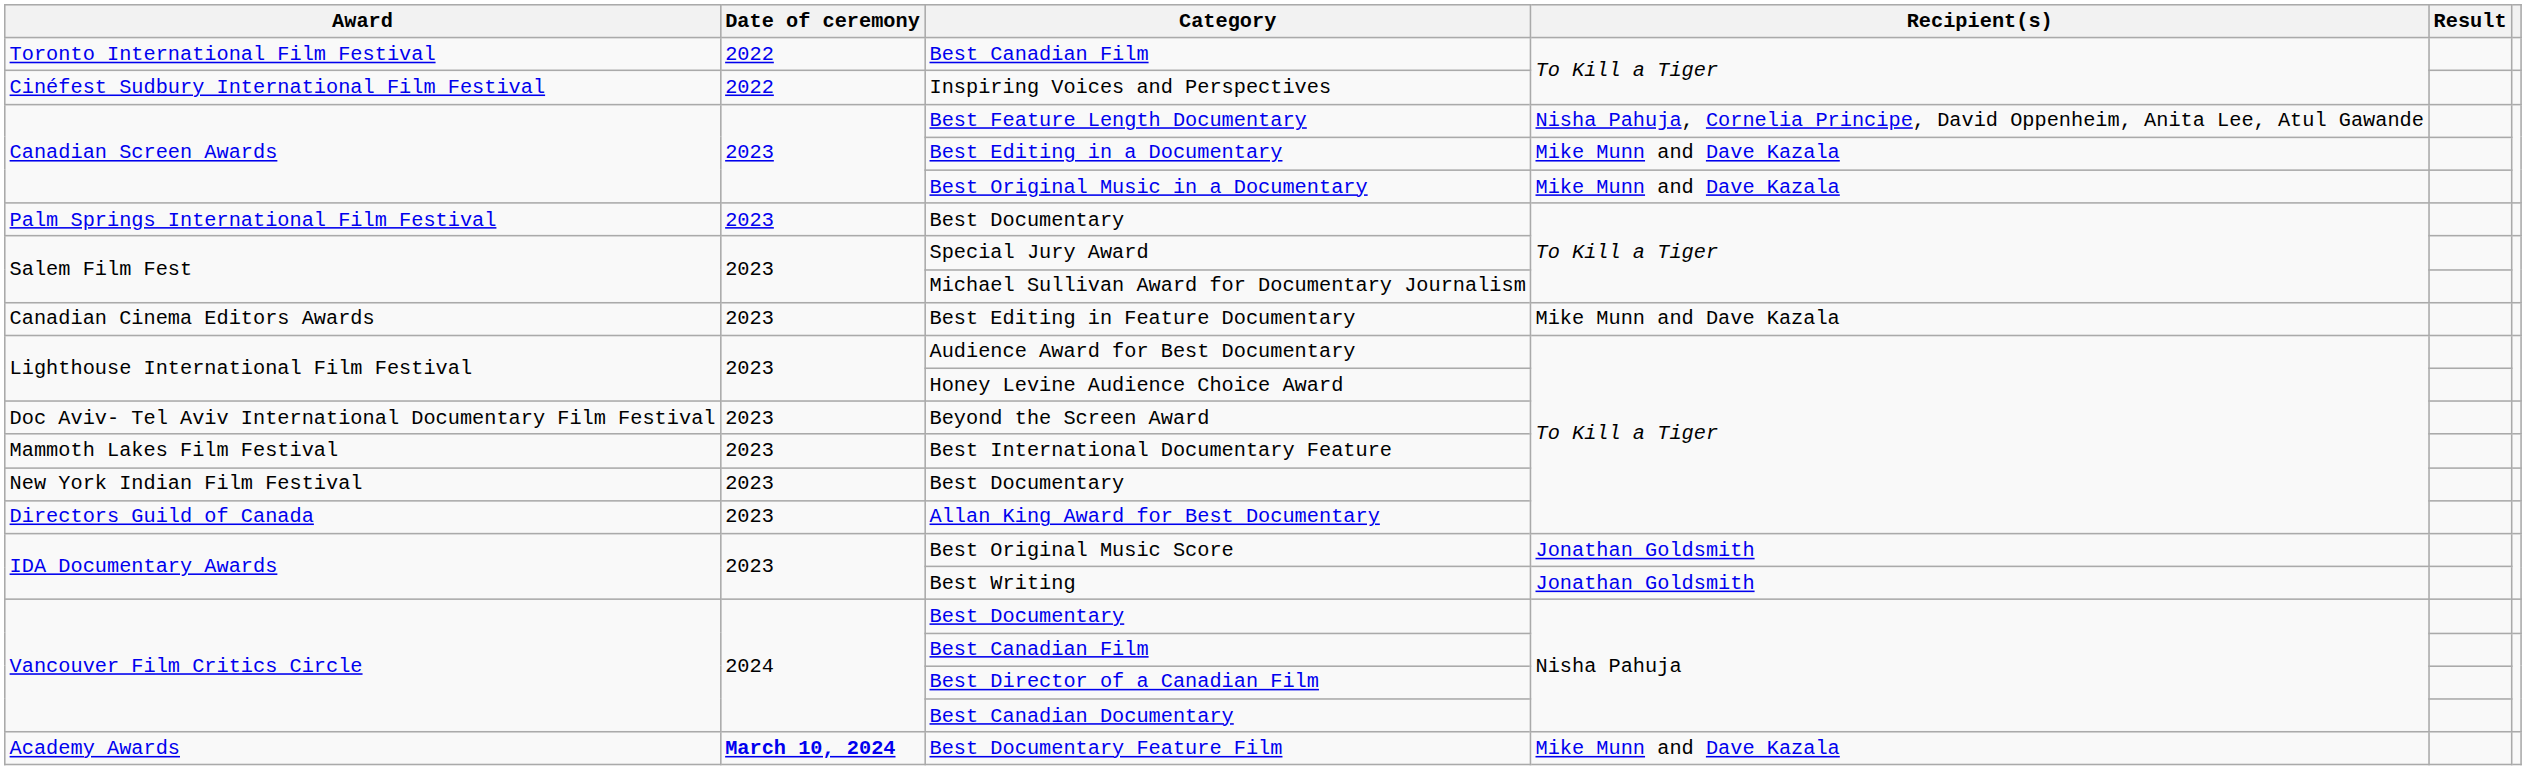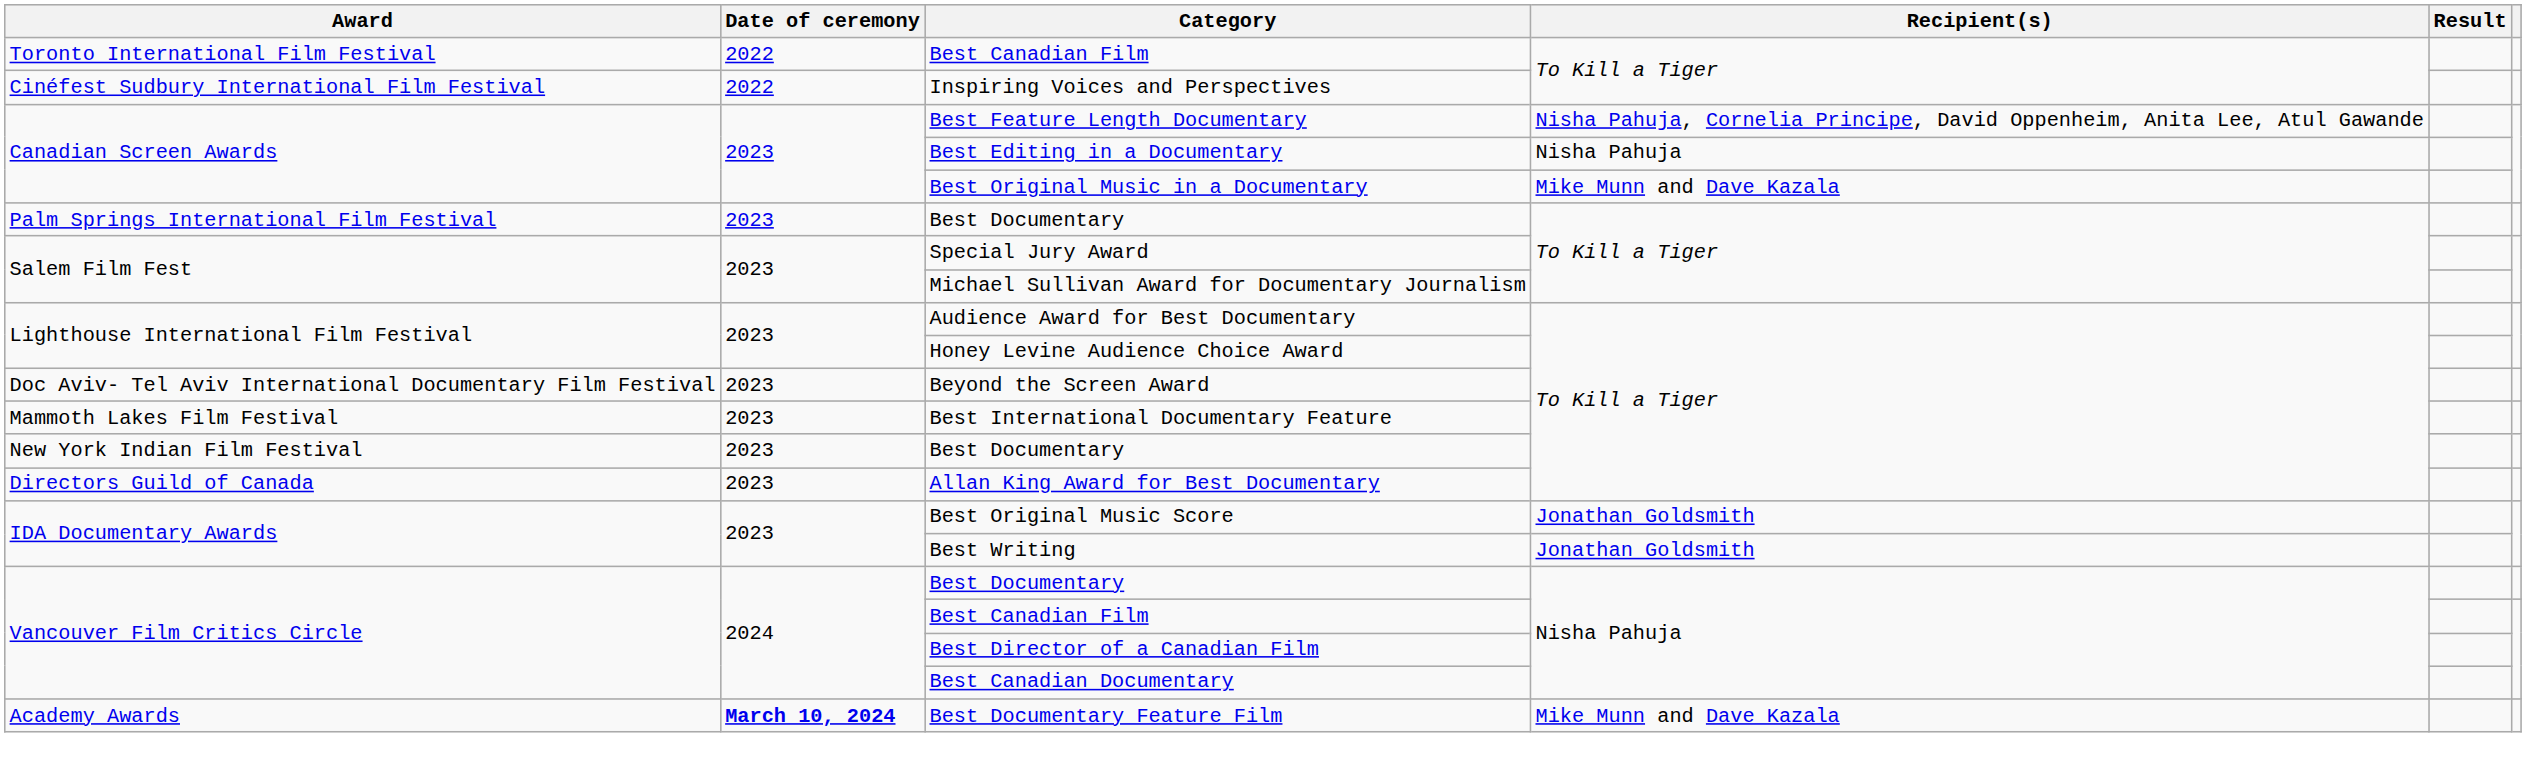 <table class="wikitable plainrowheaders sortable">
 <tr>
 <th scope="col">Award</th>
 <th scope="col">Date of ceremony</th>
 <th scope="col">Category</th>
 <th scope="col">Recipient(s)</th>
 <th scope="col">Result</th>
 <th scope="col" class="unsortable"></th>
 </tr>
 <tr>
 <td><a href='#'>Toronto International Film Festival</a></td>
 <td><a href='#'>2022</a></td>
 <td><a href='#'>Best Canadian Film</a> </td>
 <td rowspan="2"><em>To Kill a Tiger</em></td>
 <td></td>
 <td></td>
 </tr>
 <tr>
 <td><a href='#'>Cinéfest Sudbury International Film Festival</a></td>
 <td><a href='#'>2022</a></td>
 <td>Inspiring Voices and Perspectives</td>
 <td></td>
 <td></td>
 </tr>
 <tr>
 <td rowspan=3><a href='#'>Canadian Screen Awards</a></td>
 <td rowspan=3><a href='#'>2023</a></td>
 <td><a href='#'>Best Feature Length Documentary</a></td>
 <td><a href='#'>Nisha Pahuja</a>, <a href='#'>Cornelia Principe</a>, David Oppenheim, Anita Lee, Atul Gawande</td>
 <td></td>
 <td rowspan=3></td>
 </tr>
 <tr>
 <td><a href='#'>Best Editing in a Documentary</a></td>
-<td><a href='#'>Mike Munn</a> and <a href='#'>Dave Kazala</a></td>
+<td>Nisha Pahuja</td>
 <td></td>
 </tr>
 <tr>
 <td><a href='#'>Best Original Music in a Documentary</a></td>
 <td><a href='#'>Mike Munn</a> and <a href='#'>Dave Kazala</a></td>
 <td></td>
 </tr>
 <tr>
 <td><a href='#'>Palm Springs International Film Festival</a></td>
 <td><a href='#'>2023</a></td>
 <td>Best Documentary</td>
 <td rowspan=3><em>To Kill a Tiger</em></td>
 <td></td>
 <td></td>
 </tr>
 <tr>
 <td rowspan=2>Salem Film Fest</td>
 <td rowspan=2>2023</td>
 <td>Special Jury Award</td>
 <td></td>
 <td rowspan=2></td>
 </tr>
 <tr>
 <td>Michael Sullivan Award for Documentary Journalism</td>
-<td></td>
-</tr>
-<tr>
-<td>Canadian Cinema Editors Awards</td>
-<td>2023</td>
-<td>Best Editing in Feature Documentary</td>
-<td>Mike Munn and Dave Kazala</td>
-<td></td>
 <td></td>
 </tr>
 <tr>
 <td rowspan="2">Lighthouse International Film Festival</td>
 <td rowspan="2">2023</td>
 <td>Audience Award for Best Documentary</td>
 <td rowspan="6"><em>To Kill a Tiger</em></td>
 <td></td>
 <td rowspan=2></td>
 </tr>
 <tr>
 <td>Honey Levine Audience Choice Award</td>
 <td></td>
 </tr>
 <tr>
 <td>Doc Aviv- Tel Aviv International Documentary Film Festival</td>
 <td>2023</td>
 <td>Beyond the Screen Award</td>
 <td></td>
 <td></td>
 </tr>
 <tr>
 <td>Mammoth Lakes Film Festival</td>
 <td>2023</td>
 <td>Best International Documentary Feature</td>
 <td></td>
 <td></td>
 </tr>
 <tr>
 <td>New York Indian Film Festival</td>
 <td>2023</td>
 <td>Best Documentary</td>
 <td></td>
 <td></td>
 </tr>
 <tr>
 <td><a href='#'>Directors Guild of Canada</a></td>
 <td>2023</td>
 <td><a href='#'>Allan King Award for Best Documentary</a></td>
 <td></td>
 <td></td>
 </tr>
 <tr>
 <td rowspan="2"><a href='#'>IDA Documentary Awards</a></td>
 <td rowspan="2">2023</td>
 <td>Best Original Music Score</td>
 <td><a href='#'>Jonathan Goldsmith</a></td>
 <td></td>
 <td rowspan="2"></td>
 </tr>
 <tr>
 <td>Best Writing</td>
 <td><a href='#'>Jonathan Goldsmith</a></td>
 <td></td>
 </tr>
 <tr>
 <td rowspan=4><a href='#'>Vancouver Film Critics Circle</a></td>
 <td rowspan=4>2024</td>
 <td><a href='#'>Best Documentary</a></td>
 <td rowspan=4>Nisha Pahuja</td>
 <td></td>
 <td></td>
 </tr>
 <tr>
 <td><a href='#'>Best Canadian Film</a></td>
 <td></td>
 <td rowspan=3></td>
 </tr>
 <tr>
 <td><a href='#'>Best Director of a Canadian Film</a></td>
 <td></td>
 </tr>
 <tr>
 <td><a href='#'>Best Canadian Documentary</a></td>
 <td></td>
 </tr>
 <tr>
 <td><a href='#'>Academy Awards</a></td>
 <td><strong><a href='#'>March 10, 2024</a></strong></td>
 <td><a href='#'>Best Documentary Feature Film</a></td>
 <td><a href='#'>Mike Munn</a> and <a href='#'>Dave Kazala</a></td>
 <td></td>
 <td></td>
 </tr>
 </table>
